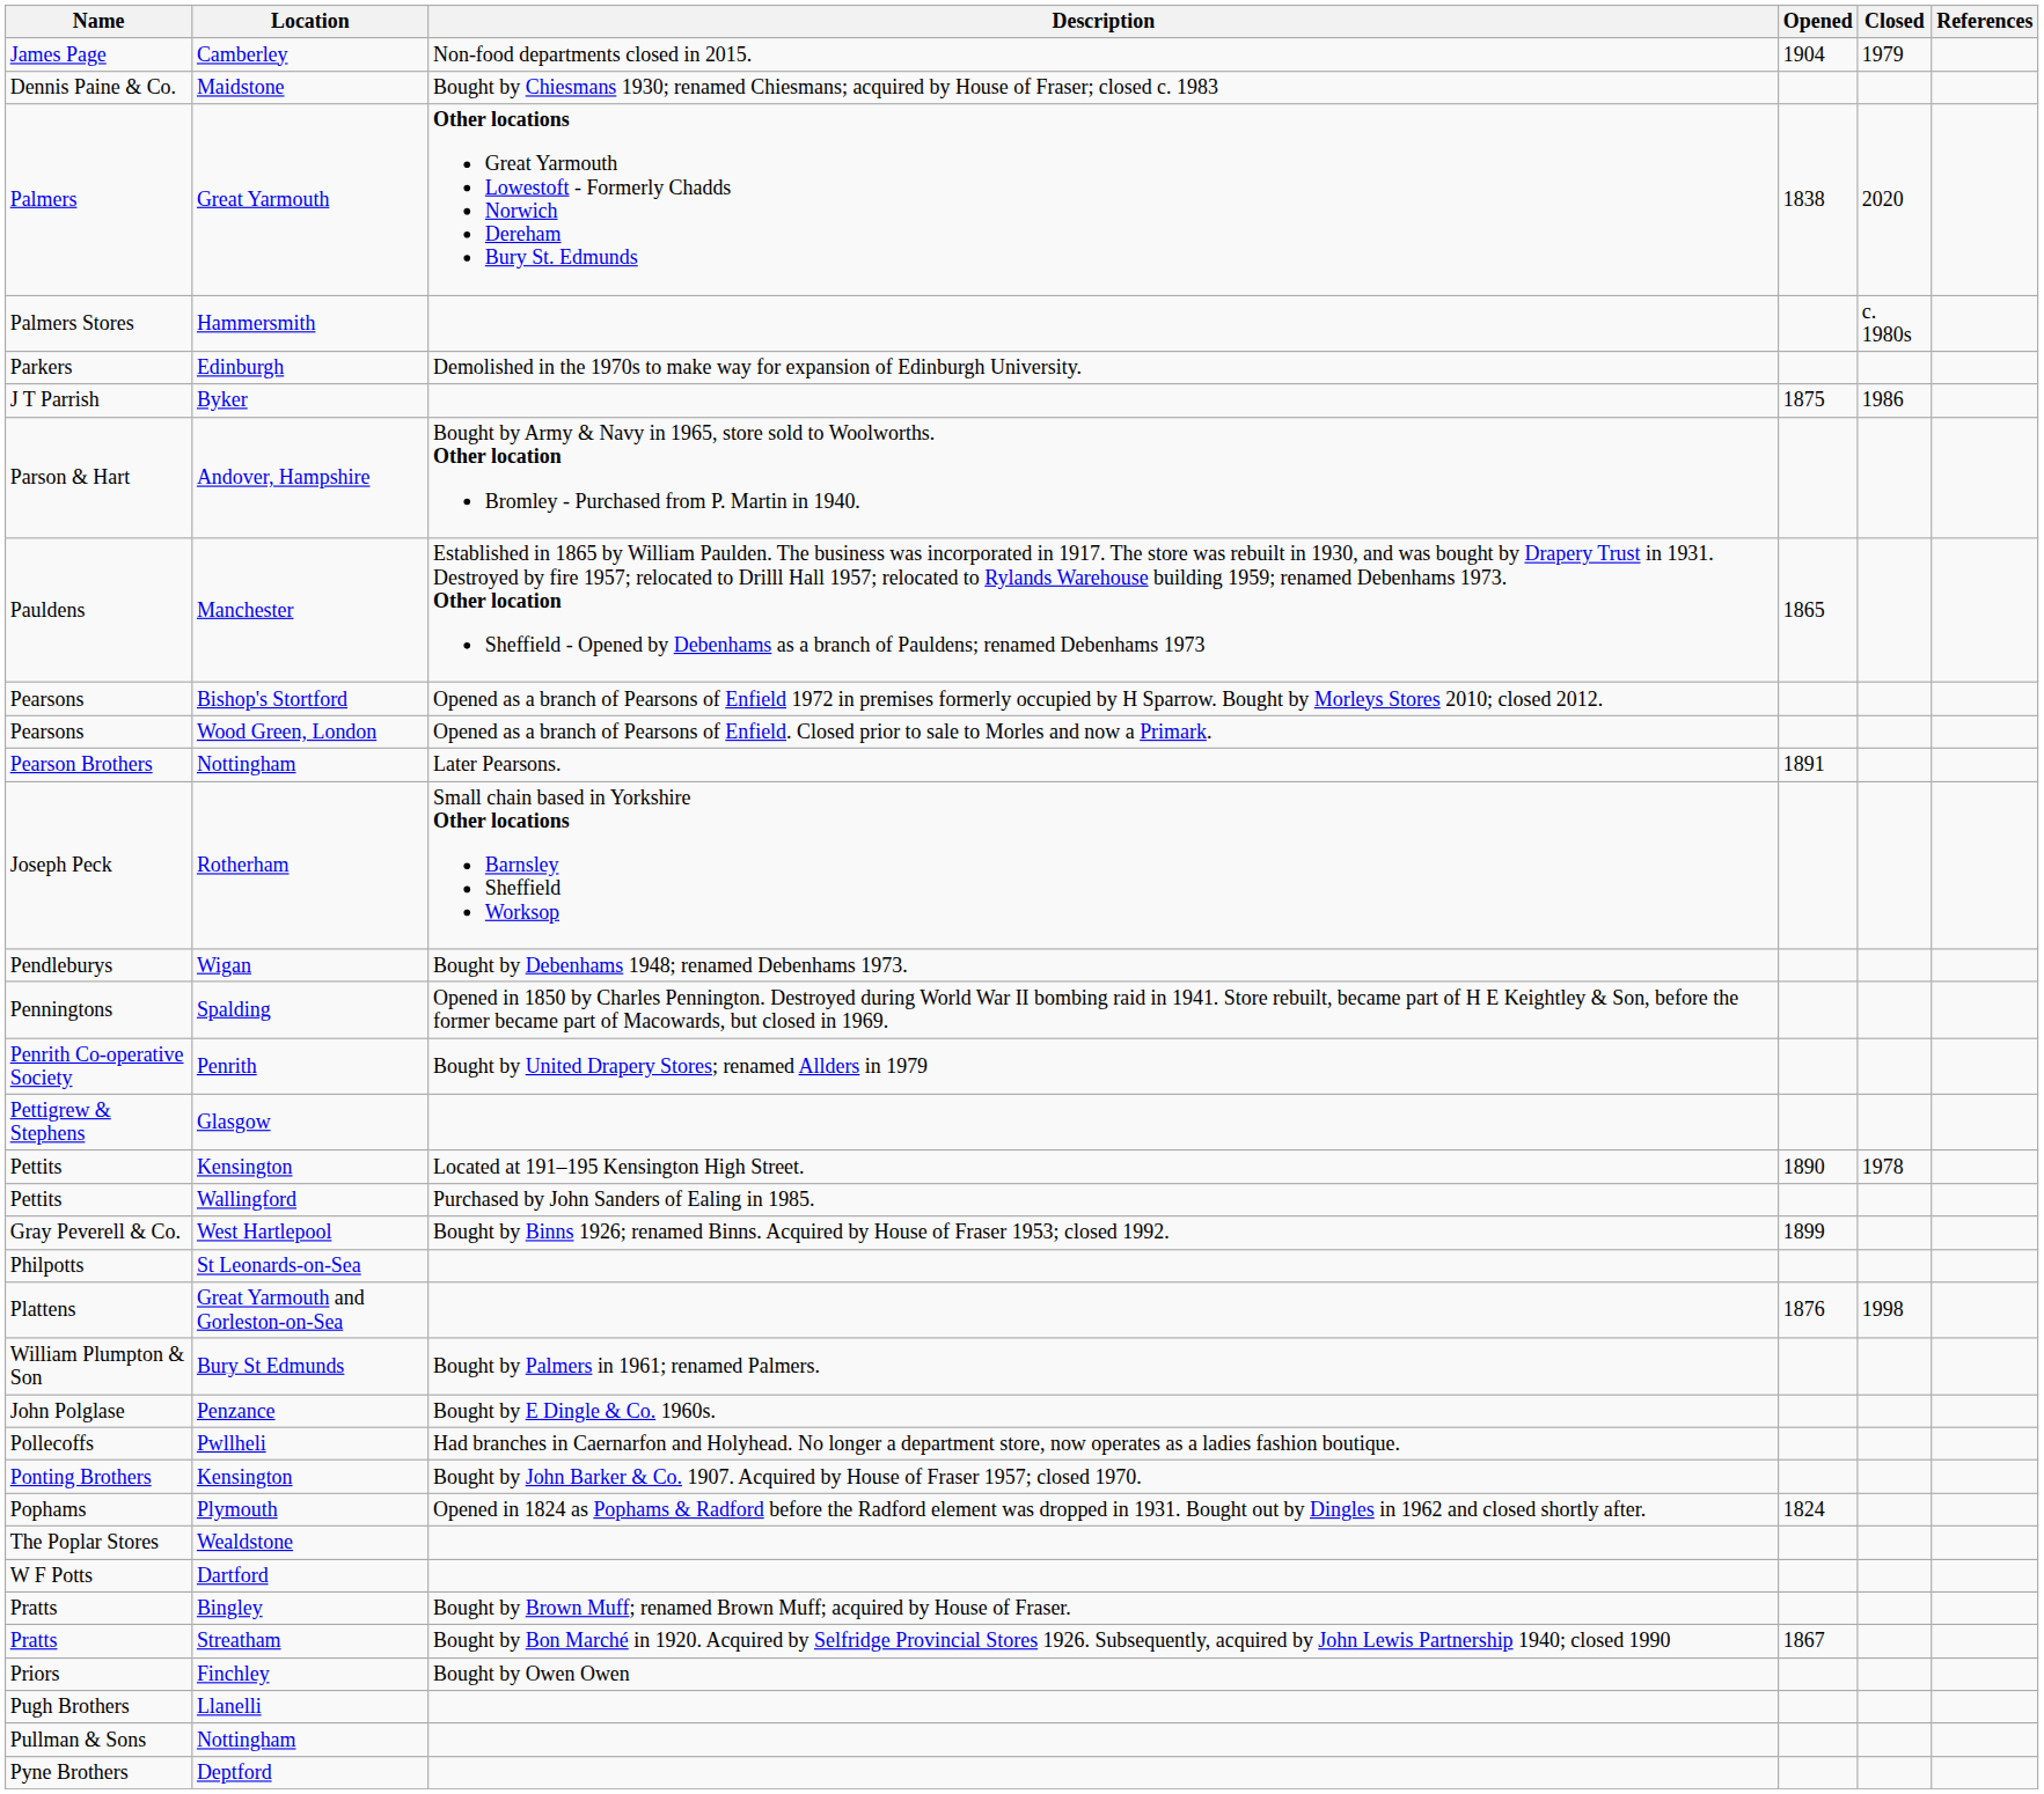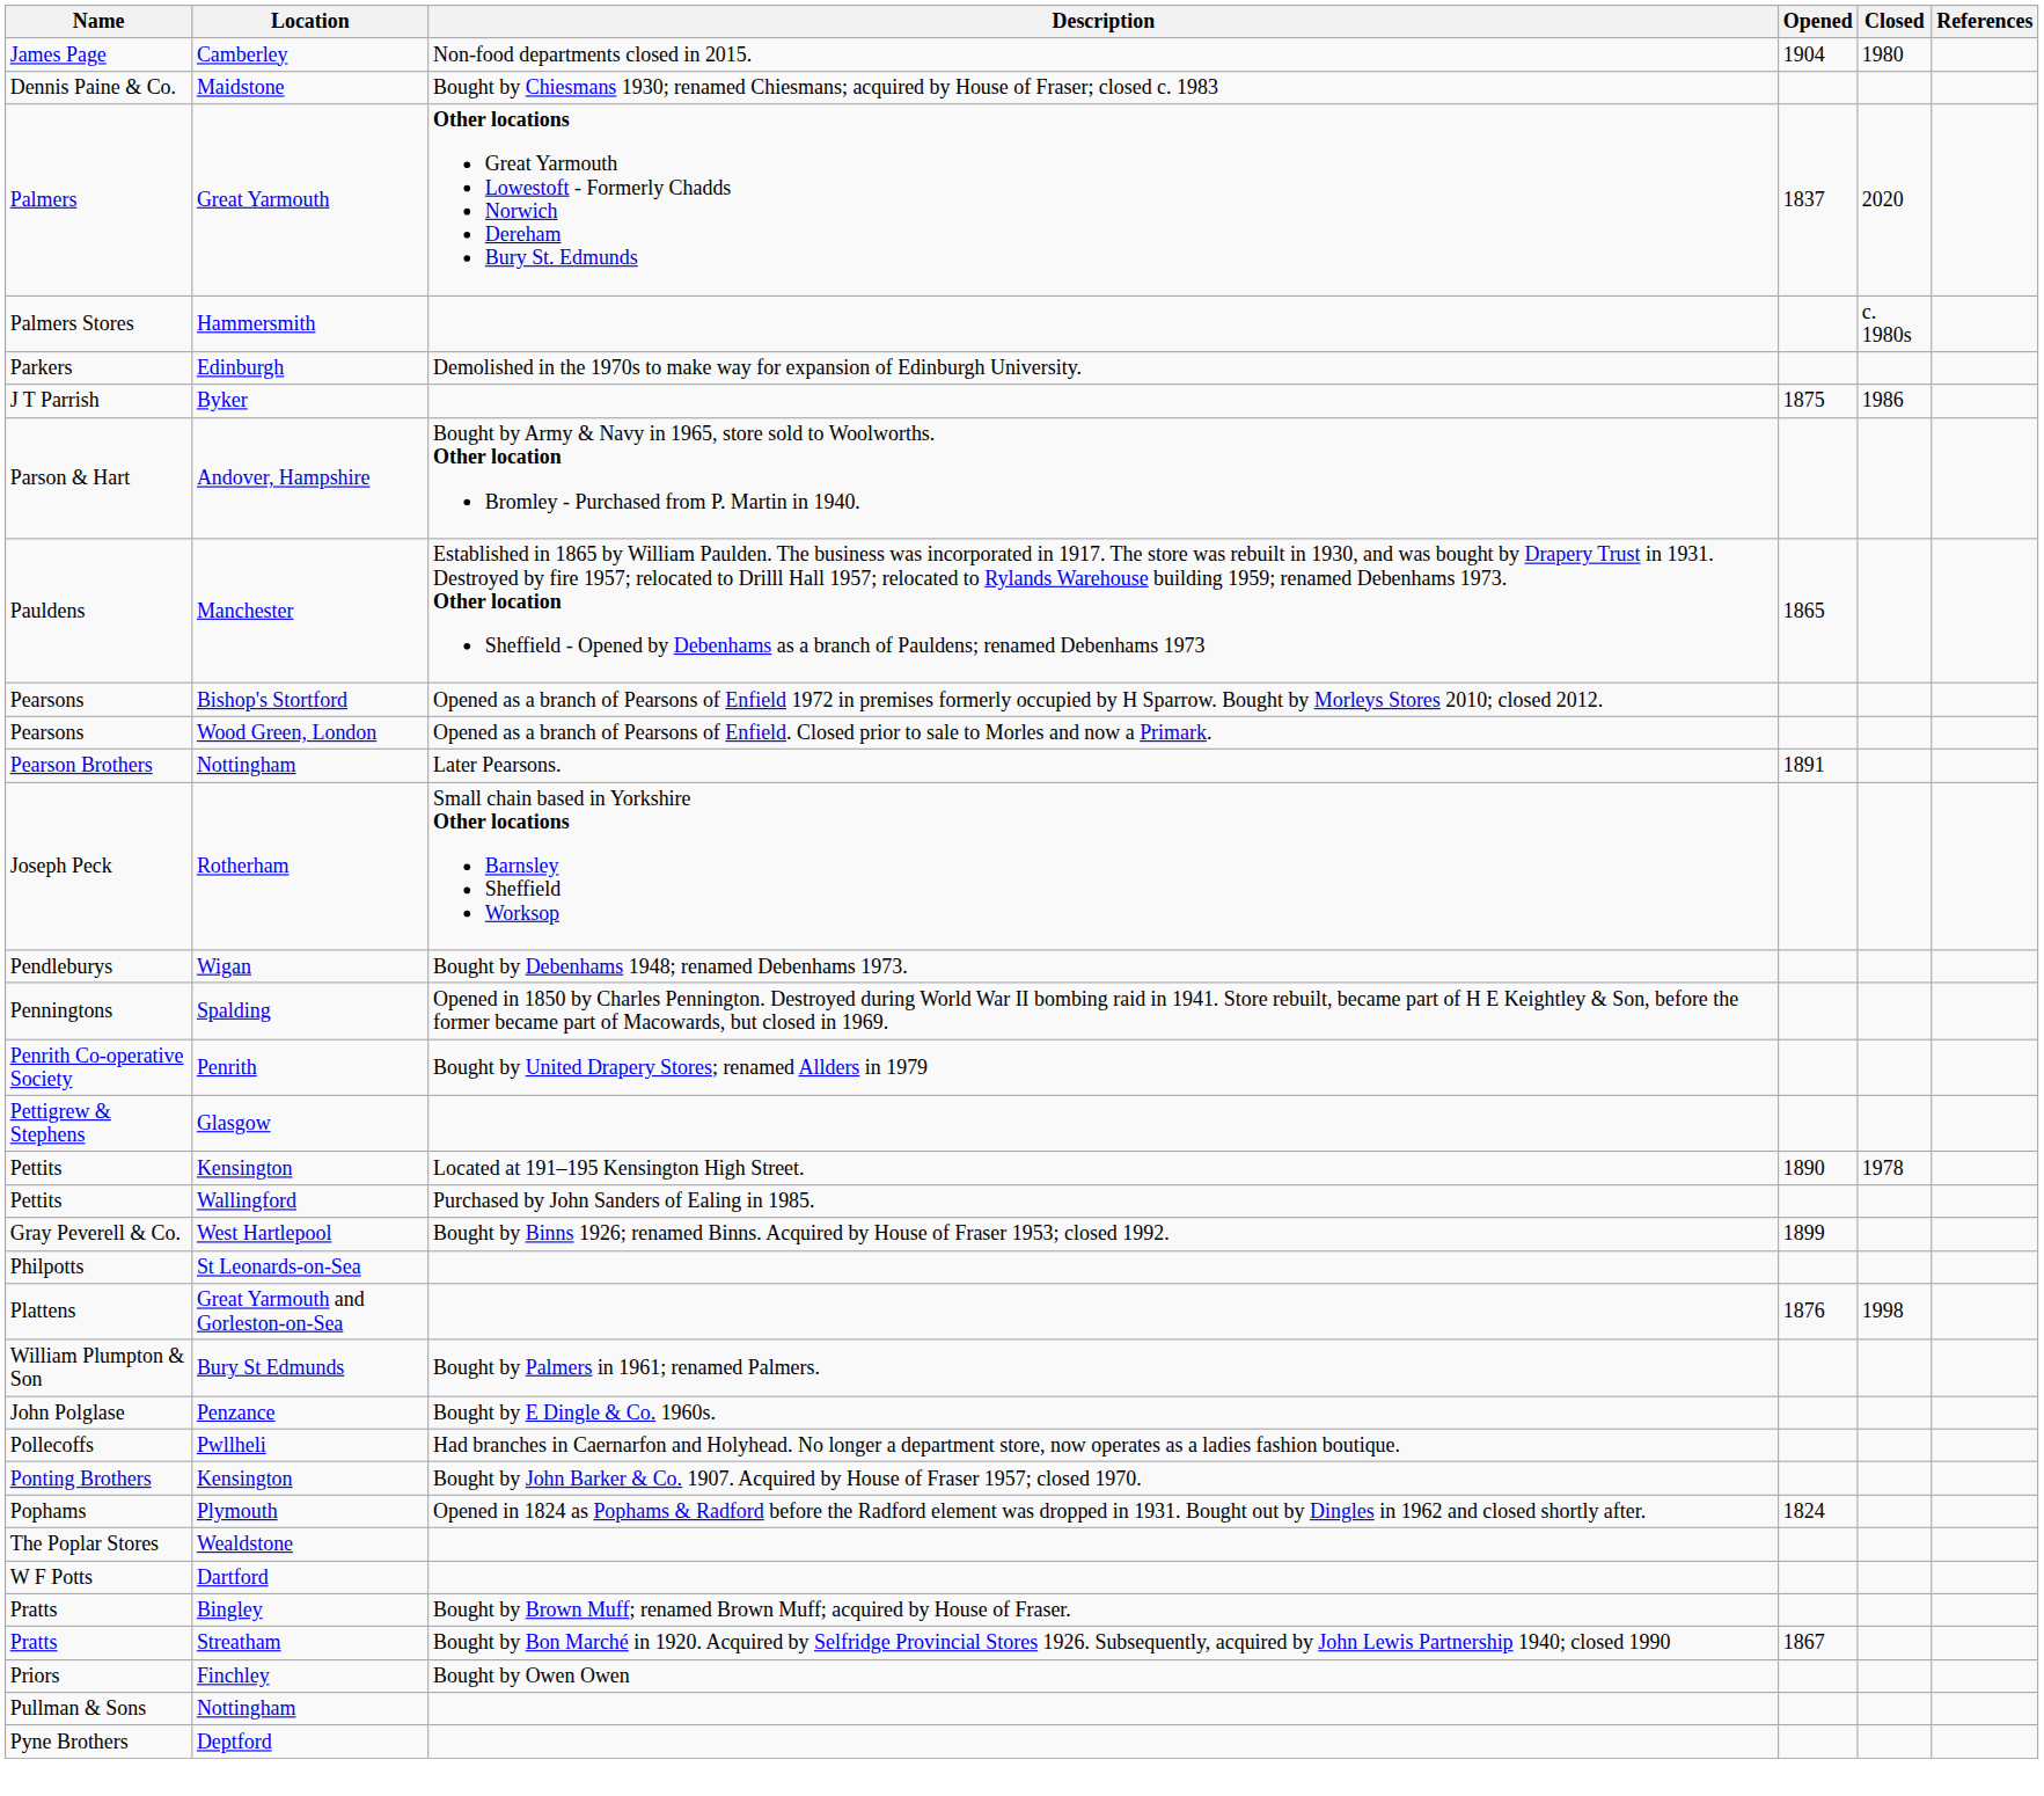 <table class="wikitable">
 <tr>
 <th>Name</th>
 <th>Location</th>
 <th>Description</th>
 <th>Opened</th>
 <th>Closed</th>
 <th>References</th>
 </tr>
 <tr>
 <td><a href='#'>James Page</a></td>
 <td><a href='#'>Camberley</a></td>
 <td>Non-food departments closed in 2015.</td>
 <td>1904</td>
-<td>1979</td>
+<td>1980</td>
 <td></td>
 </tr>
 <tr>
 <td>Dennis Paine & Co.</td>
 <td><a href='#'>Maidstone</a></td>
 <td>Bought by <a href='#'>Chiesmans</a> 1930; renamed Chiesmans; acquired by House of Fraser; closed c. 1983</td>
 <td></td>
 <td></td>
 <td></td>
 </tr>
 <tr>
 <td><a href='#'>Palmers</a></td>
 <td><a href='#'>Great Yarmouth</a></td>
 <td><strong>Other locations</strong><br><ul><li>Great Yarmouth</li><li><a href='#'>Lowestoft</a> - Formerly Chadds</li><li><a href='#'>Norwich</a></li><li><a href='#'>Dereham</a></li><li><a href='#'>Bury St. Edmunds</a></li></ul></td>
-<td>1838</td>
+<td>1837</td>
 <td>2020</td>
 <td></td>
 </tr>
 <tr>
 <td>Palmers Stores</td>
 <td><a href='#'>Hammersmith</a></td>
 <td></td>
 <td></td>
 <td>c. 1980s</td>
 <td></td>
 </tr>
 <tr>
 <td>Parkers</td>
 <td><a href='#'>Edinburgh</a></td>
 <td>Demolished in the 1970s to make way for expansion of Edinburgh University.</td>
 <td></td>
 <td></td>
 <td></td>
 </tr>
 <tr>
 <td>J T Parrish</td>
 <td><a href='#'>Byker</a></td>
 <td></td>
 <td>1875</td>
 <td>1986</td>
 <td></td>
 </tr>
 <tr>
 <td>Parson & Hart</td>
 <td><a href='#'>Andover, Hampshire</a></td>
 <td>Bought by Army & Navy in 1965, store sold to Woolworths.<br><strong>Other location</strong><ul><li>Bromley - Purchased from P. Martin in 1940.</li></ul></td>
 <td></td>
 <td></td>
 <td></td>
 </tr>
 <tr>
 <td>Pauldens</td>
 <td><a href='#'>Manchester</a></td>
 <td>Established in 1865 by William Paulden. The business was incorporated in 1917. The store was rebuilt in 1930, and was bought by <a href='#'>Drapery Trust</a> in 1931. Destroyed by fire 1957; relocated to Drilll Hall 1957; relocated to <a href='#'>Rylands Warehouse</a> building 1959; renamed Debenhams 1973.<br><strong>Other location</strong><ul><li>Sheffield - Opened by <a href='#'>Debenhams</a> as a branch of Pauldens; renamed Debenhams 1973</li></ul></td>
 <td>1865</td>
 <td></td>
 <td></td>
 </tr>
 <tr>
 <td>Pearsons</td>
 <td><a href='#'>Bishop's Stortford</a></td>
 <td>Opened as a branch of Pearsons of <a href='#'>Enfield</a> 1972 in premises formerly occupied by H Sparrow. Bought by <a href='#'>Morleys Stores</a> 2010; closed 2012.</td>
 <td></td>
 <td></td>
 <td></td>
 </tr>
 <tr>
 <td>Pearsons</td>
 <td><a href='#'>Wood Green, London</a></td>
 <td>Opened as a branch of Pearsons of <a href='#'>Enfield</a>. Closed prior to sale to Morles and now a <a href='#'>Primark</a>.</td>
 <td></td>
 <td></td>
 <td></td>
 </tr>
 <tr>
 <td><a href='#'>Pearson Brothers</a></td>
 <td><a href='#'>Nottingham</a></td>
 <td>Later Pearsons.</td>
 <td>1891</td>
 <td></td>
 <td></td>
 </tr>
 <tr>
 <td>Joseph Peck</td>
 <td><a href='#'>Rotherham</a></td>
 <td>Small chain based in Yorkshire<br><strong>Other locations</strong><ul><li><a href='#'>Barnsley</a></li><li>Sheffield</li><li><a href='#'>Worksop</a></li></ul></td>
 <td></td>
 <td></td>
 <td></td>
 </tr>
 <tr>
 <td>Pendleburys</td>
 <td><a href='#'>Wigan</a></td>
 <td>Bought by <a href='#'>Debenhams</a> 1948; renamed Debenhams 1973.</td>
 <td></td>
 <td></td>
 <td></td>
 </tr>
 <tr>
 <td>Penningtons</td>
 <td><a href='#'>Spalding</a></td>
 <td>Opened in 1850 by Charles Pennington. Destroyed during World War II bombing raid in 1941. Store rebuilt, became part of H E Keightley & Son, before the former became part of Macowards, but closed in 1969.</td>
 <td></td>
 <td></td>
 <td></td>
 </tr>
 <tr>
 <td><a href='#'>Penrith Co-operative Society</a></td>
 <td><a href='#'>Penrith</a></td>
 <td>Bought by <a href='#'>United Drapery Stores</a>; renamed <a href='#'>Allders</a> in 1979</td>
 <td></td>
 <td></td>
 <td></td>
 </tr>
 <tr>
 <td><a href='#'>Pettigrew & Stephens</a></td>
 <td><a href='#'>Glasgow</a></td>
 <td></td>
 <td></td>
 <td></td>
 <td></td>
 </tr>
 <tr>
 <td>Pettits</td>
 <td><a href='#'>Kensington</a></td>
 <td>Located at 191–195 Kensington High Street.</td>
 <td>1890</td>
 <td>1978</td>
 <td></td>
 </tr>
 <tr>
 <td>Pettits</td>
 <td><a href='#'>Wallingford</a></td>
 <td>Purchased by John Sanders of Ealing in 1985.</td>
 <td></td>
 <td></td>
 <td></td>
 </tr>
 <tr>
 <td>Gray Peverell & Co.</td>
 <td><a href='#'>West Hartlepool</a></td>
 <td>Bought by <a href='#'>Binns</a> 1926; renamed Binns. Acquired by House of Fraser 1953; closed 1992.</td>
 <td>1899</td>
 <td></td>
 <td></td>
 </tr>
 <tr>
 <td>Philpotts</td>
 <td><a href='#'>St Leonards-on-Sea</a></td>
 <td></td>
 <td></td>
 <td></td>
 <td></td>
 </tr>
 <tr>
 <td>Plattens</td>
 <td><a href='#'>Great Yarmouth</a> and <a href='#'>Gorleston-on-Sea</a></td>
 <td></td>
 <td>1876</td>
 <td>1998</td>
 <td></td>
 </tr>
 <tr>
 <td>William Plumpton & Son</td>
 <td><a href='#'>Bury St Edmunds</a></td>
 <td>Bought by <a href='#'>Palmers</a> in 1961; renamed Palmers.</td>
 <td></td>
 <td></td>
 <td></td>
 </tr>
 <tr>
 <td>John Polglase</td>
 <td><a href='#'>Penzance</a></td>
 <td>Bought by <a href='#'>E Dingle & Co.</a> 1960s.</td>
 <td></td>
 <td></td>
 <td></td>
 </tr>
 <tr>
 <td>Pollecoffs</td>
 <td><a href='#'>Pwllheli</a></td>
 <td>Had branches in Caernarfon and Holyhead. No longer a department store, now operates as a ladies fashion boutique.</td>
 <td></td>
 <td></td>
 <td></td>
 </tr>
 <tr>
 <td><a href='#'>Ponting Brothers</a></td>
 <td><a href='#'>Kensington</a></td>
 <td>Bought by <a href='#'>John Barker & Co.</a> 1907. Acquired by House of Fraser 1957; closed 1970.</td>
 <td></td>
 <td></td>
 <td></td>
 </tr>
 <tr>
 <td>Pophams</td>
 <td><a href='#'>Plymouth</a></td>
 <td>Opened in 1824 as <a href='#'>Pophams & Radford</a> before the Radford element was dropped in 1931. Bought out by <a href='#'>Dingles</a> in 1962 and closed shortly after.</td>
 <td>1824</td>
 <td></td>
 <td></td>
 </tr>
 <tr>
 <td>The Poplar Stores</td>
 <td><a href='#'>Wealdstone</a></td>
 <td></td>
 <td></td>
 <td></td>
 <td></td>
 </tr>
 <tr>
 <td>W F Potts</td>
 <td><a href='#'>Dartford</a></td>
 <td></td>
 <td></td>
 <td></td>
 <td></td>
 </tr>
 <tr>
 <td>Pratts</td>
 <td><a href='#'>Bingley</a></td>
 <td>Bought by <a href='#'>Brown Muff</a>; renamed Brown Muff; acquired by House of Fraser.</td>
 <td></td>
 <td></td>
 <td></td>
 </tr>
 <tr>
 <td><a href='#'>Pratts</a></td>
 <td><a href='#'>Streatham</a></td>
 <td>Bought by <a href='#'>Bon Marché</a> in 1920. Acquired by <a href='#'>Selfridge Provincial Stores</a> 1926. Subsequently, acquired by <a href='#'>John Lewis Partnership</a> 1940; closed 1990</td>
 <td>1867</td>
 <td></td>
 <td></td>
 </tr>
 <tr>
 <td>Priors</td>
 <td><a href='#'>Finchley</a></td>
 <td>Bought by Owen Owen</td>
 <td></td>
 <td></td>
 <td></td>
 </tr>
 <tr>
-<td>Pugh Brothers</td>
-<td><a href='#'>Llanelli</a></td>
-<td></td>
-<td></td>
-<td></td>
-<td></td>
-</tr>
-<tr>
 <td>Pullman & Sons</td>
 <td><a href='#'>Nottingham</a></td>
 <td></td>
 <td></td>
 <td></td>
 <td></td>
 </tr>
 <tr>
 <td>Pyne Brothers</td>
 <td><a href='#'>Deptford</a></td>
 <td></td>
 <td></td>
 <td></td>
 <td></td>
 </tr>
 </table>
